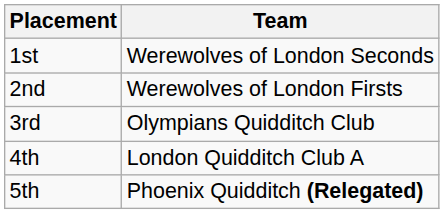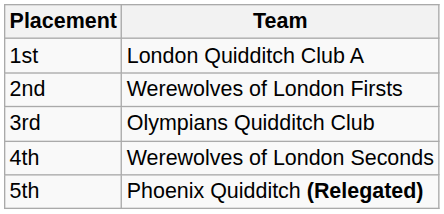 <table class="wikitable">
 <tr>
 <th>Placement</th>
 <th>Team</th>
 </tr>
 <tr>
 <td>1st</td>
-<td>Werewolves of London Seconds</td>
+<td>London Quidditch Club A</td>
 </tr>
 <tr>
 <td>2nd</td>
 <td>Werewolves of London Firsts</td>
 </tr>
 <tr>
 <td>3rd</td>
 <td>Olympians Quidditch Club</td>
 </tr>
 <tr>
 <td>4th</td>
-<td>London Quidditch Club A</td>
+<td>Werewolves of London Seconds</td>
 </tr>
 <tr>
 <td>5th</td>
 <td>Phoenix Quidditch <strong>(Relegated)</strong></td>
 </tr>
 </table>
